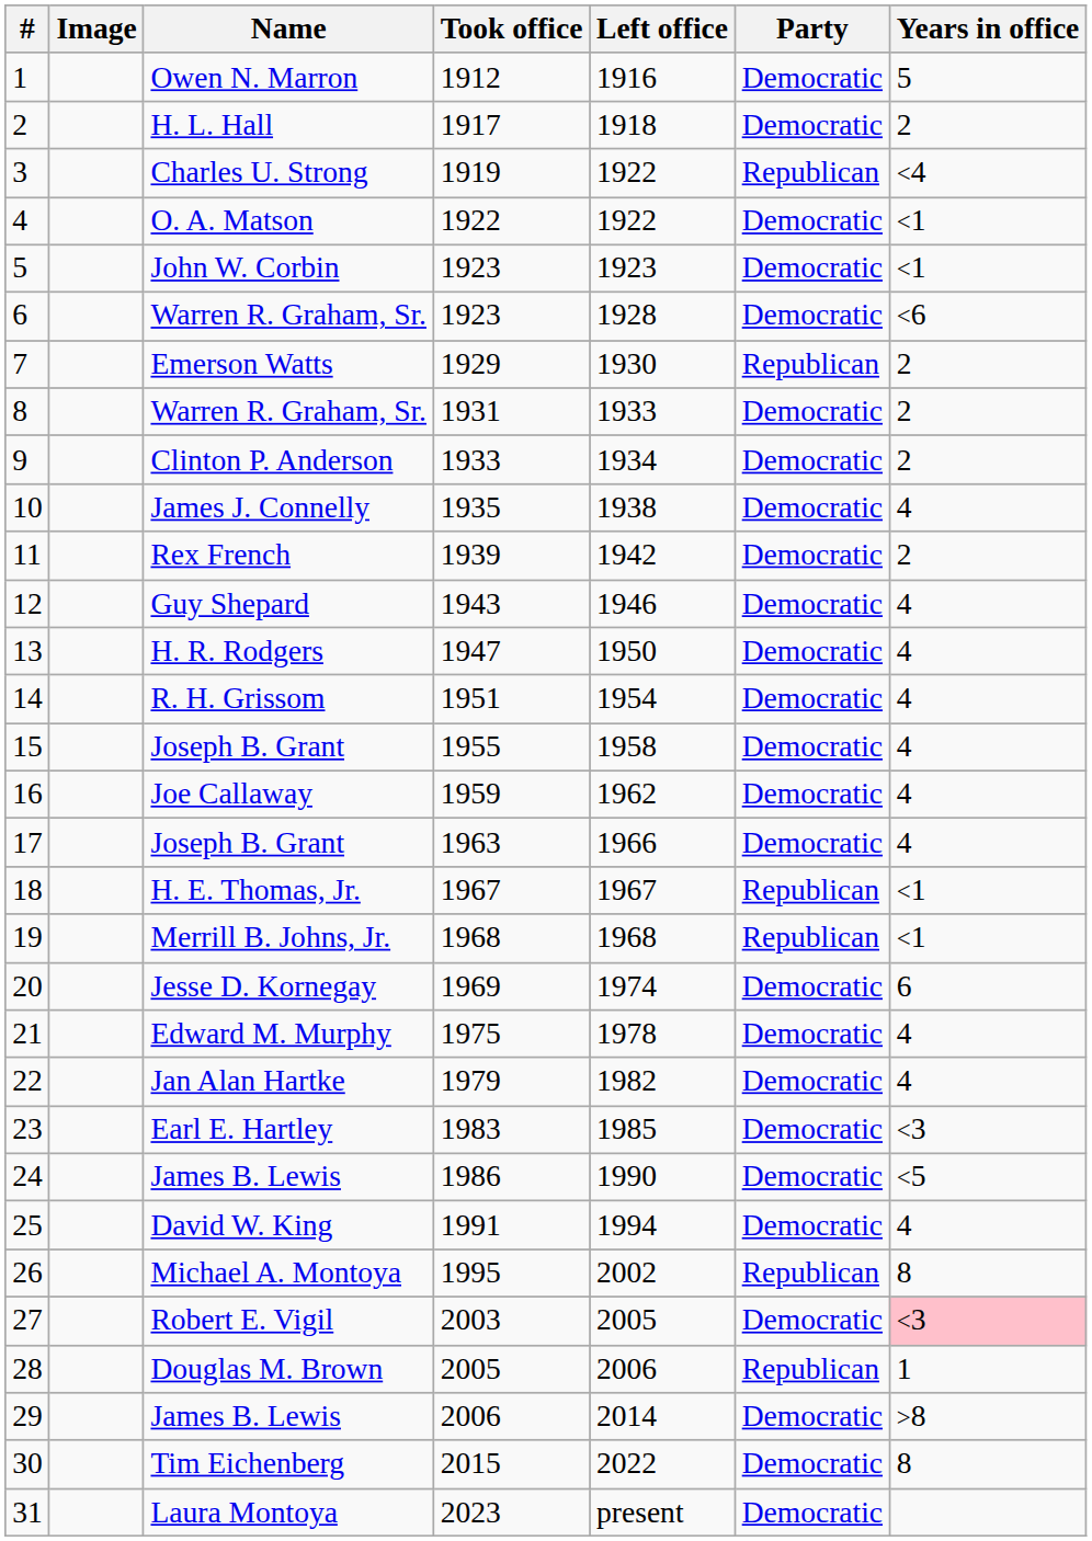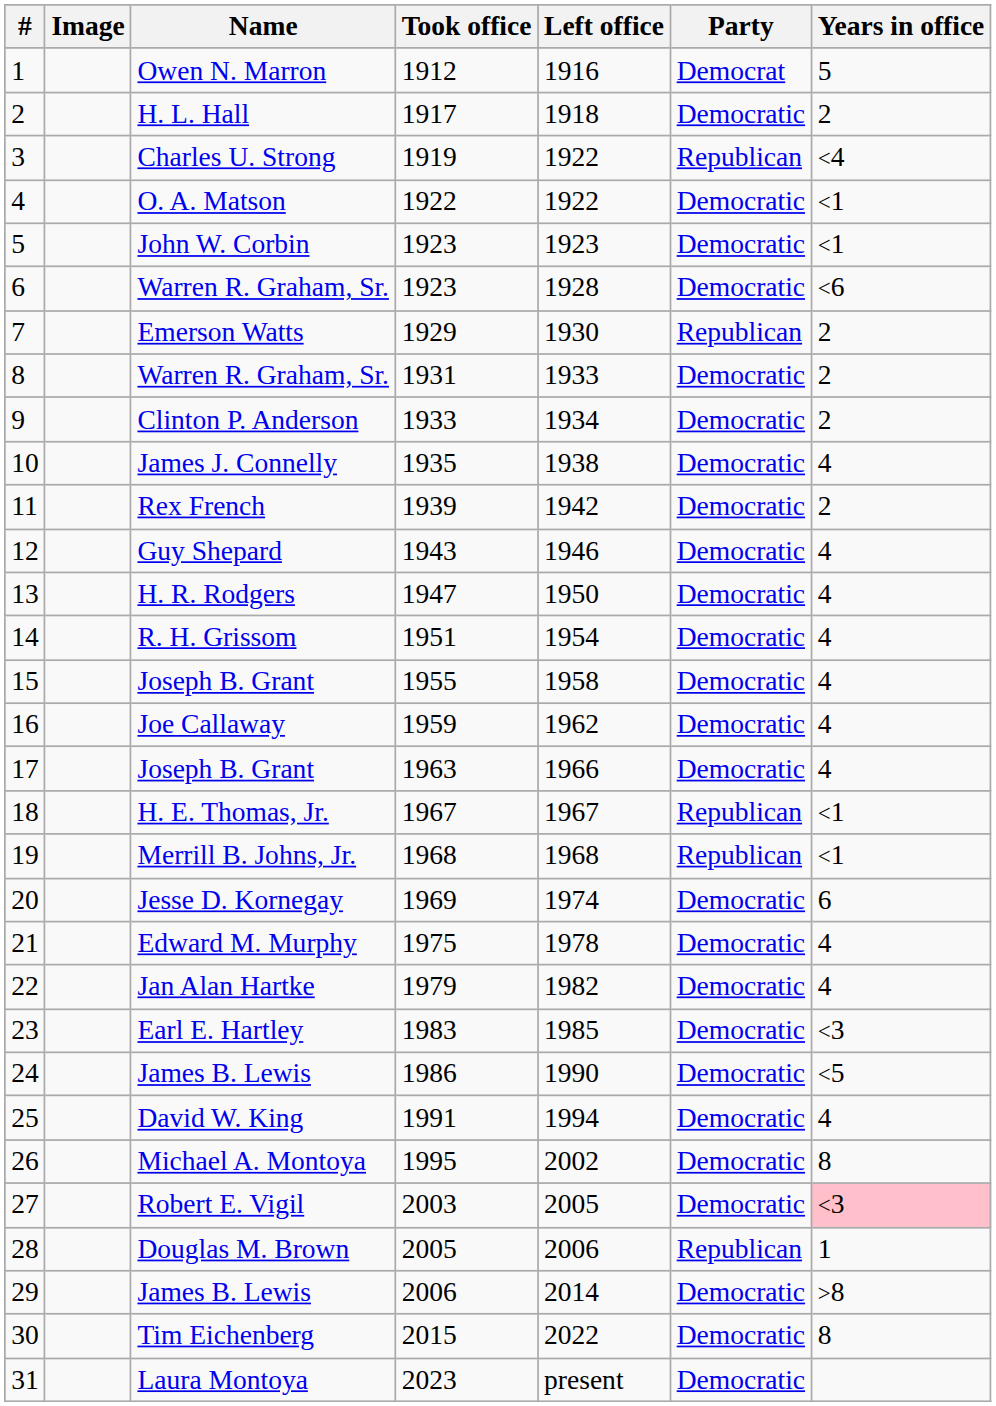 <table class="wikitable">
 <tr>
 <th>#</th>
 <th>Image</th>
 <th>Name</th>
 <th>Took office</th>
 <th>Left office</th>
 <th>Party</th>
 <th>Years in office</th>
 </tr>
 <tr>
 <td>1</td>
 <td></td>
 <td><a href='#'>Owen N. Marron</a></td>
 <td>1912</td>
 <td>1916</td>
-<td><a href='#'>Democratic</a></td>
+<td><a href='#'>Democrat</a></td>
 <td>5 </td>
 </tr>
 <tr>
 <td>2</td>
 <td></td>
 <td><a href='#'>H. L. Hall</a></td>
 <td>1917</td>
 <td>1918</td>
 <td><a href='#'>Democratic</a></td>
 <td>2</td>
 </tr>
 <tr>
 <td>3</td>
 <td></td>
 <td><a href='#'>Charles U. Strong</a></td>
 <td>1919</td>
 <td>1922</td>
 <td><a href='#'>Republican</a></td>
 <td><small><</small>4 </td>
 </tr>
 <tr>
 <td>4</td>
 <td></td>
 <td><a href='#'>O. A. Matson</a></td>
 <td>1922</td>
 <td>1922</td>
 <td><a href='#'>Democratic</a></td>
 <td><small><</small>1 </td>
 </tr>
 <tr>
 <td>5</td>
 <td></td>
 <td><a href='#'>John W. Corbin</a></td>
 <td>1923</td>
 <td>1923</td>
 <td><a href='#'>Democratic</a></td>
 <td><small><</small>1 </td>
 </tr>
 <tr>
 <td>6</td>
 <td></td>
 <td><a href='#'>Warren R. Graham, Sr.</a></td>
 <td>1923</td>
 <td>1928</td>
 <td><a href='#'>Democratic</a></td>
 <td><small><</small>6 </td>
 </tr>
 <tr>
 <td>7</td>
 <td></td>
 <td><a href='#'>Emerson Watts</a></td>
 <td>1929</td>
 <td>1930</td>
 <td><a href='#'>Republican</a></td>
 <td>2</td>
 </tr>
 <tr>
 <td>8</td>
 <td></td>
 <td><a href='#'>Warren R. Graham, Sr.</a></td>
 <td>1931</td>
 <td>1933</td>
 <td><a href='#'>Democratic</a></td>
 <td>2 </td>
 </tr>
 <tr>
 <td>9</td>
 <td></td>
 <td><a href='#'>Clinton P. Anderson</a></td>
 <td>1933</td>
 <td>1934</td>
 <td><a href='#'>Democratic</a></td>
 <td>2 </td>
 </tr>
 <tr>
 <td>10</td>
 <td></td>
 <td><a href='#'>James J. Connelly</a></td>
 <td>1935</td>
 <td>1938</td>
 <td><a href='#'>Democratic</a></td>
 <td>4</td>
 </tr>
 <tr>
 <td>11</td>
 <td></td>
 <td><a href='#'>Rex French</a></td>
 <td>1939</td>
 <td>1942</td>
 <td><a href='#'>Democratic</a></td>
 <td>2 </td>
 </tr>
 <tr>
 <td>12</td>
 <td></td>
 <td><a href='#'>Guy Shepard</a></td>
 <td>1943</td>
 <td>1946</td>
 <td><a href='#'>Democratic</a></td>
 <td>4</td>
 </tr>
 <tr>
 <td>13</td>
 <td></td>
 <td><a href='#'>H. R. Rodgers</a></td>
 <td>1947</td>
 <td>1950</td>
 <td><a href='#'>Democratic</a></td>
 <td>4</td>
 </tr>
 <tr>
 <td>14</td>
 <td></td>
 <td><a href='#'>R. H. Grissom</a></td>
 <td>1951</td>
 <td>1954</td>
 <td><a href='#'>Democratic</a></td>
 <td>4</td>
 </tr>
 <tr>
 <td>15</td>
 <td></td>
 <td><a href='#'>Joseph B. Grant</a></td>
 <td>1955</td>
 <td>1958</td>
 <td><a href='#'>Democratic</a></td>
 <td>4</td>
 </tr>
 <tr>
 <td>16</td>
 <td></td>
 <td><a href='#'>Joe Callaway</a></td>
 <td>1959</td>
 <td>1962</td>
 <td><a href='#'>Democratic</a></td>
 <td>4</td>
 </tr>
 <tr>
 <td>17</td>
 <td></td>
 <td><a href='#'>Joseph B. Grant</a></td>
 <td>1963</td>
 <td>1966</td>
 <td><a href='#'>Democratic</a></td>
 <td>4</td>
 </tr>
 <tr>
 <td>18</td>
 <td></td>
 <td><a href='#'>H. E. Thomas, Jr.</a></td>
 <td>1967</td>
 <td>1967</td>
 <td><a href='#'>Republican</a></td>
 <td><small><</small>1 </td>
 </tr>
 <tr>
 <td>19</td>
 <td></td>
 <td><a href='#'>Merrill B. Johns, Jr.</a></td>
 <td>1968</td>
 <td>1968</td>
 <td><a href='#'>Republican</a></td>
 <td><small><</small>1 </td>
 </tr>
 <tr>
 <td>20</td>
 <td></td>
 <td><a href='#'>Jesse D. Kornegay</a></td>
 <td>1969</td>
 <td>1974</td>
 <td><a href='#'>Democratic</a></td>
 <td>6</td>
 </tr>
 <tr>
 <td>21</td>
 <td></td>
 <td><a href='#'>Edward M. Murphy</a></td>
 <td>1975</td>
 <td>1978</td>
 <td><a href='#'>Democratic</a></td>
 <td>4</td>
 </tr>
 <tr>
 <td>22</td>
 <td></td>
 <td><a href='#'>Jan Alan Hartke</a></td>
 <td>1979</td>
 <td>1982</td>
 <td><a href='#'>Democratic</a></td>
 <td>4</td>
 </tr>
 <tr>
 <td>23</td>
 <td></td>
 <td><a href='#'>Earl E. Hartley</a></td>
 <td>1983</td>
 <td>1985</td>
 <td><a href='#'>Democratic</a></td>
 <td><small><</small>3 </td>
 </tr>
 <tr>
 <td>24</td>
 <td></td>
 <td><a href='#'>James B. Lewis</a></td>
 <td>1986</td>
 <td>1990</td>
 <td><a href='#'>Democratic</a></td>
 <td><small><</small>5 </td>
 </tr>
 <tr>
 <td>25</td>
 <td></td>
 <td><a href='#'>David W. King</a></td>
 <td>1991</td>
 <td>1994</td>
 <td><a href='#'>Democratic</a></td>
 <td>4</td>
 </tr>
 <tr>
 <td>26</td>
 <td></td>
 <td><a href='#'>Michael A. Montoya</a></td>
 <td>1995</td>
 <td>2002</td>
-<td><a href='#'>Republican</a></td>
+<td><a href='#'>Democratic</a></td>
 <td>8</td>
 </tr>
 <tr>
 <td>27</td>
 <td></td>
 <td><a href='#'>Robert E. Vigil</a></td>
 <td>2003</td>
 <td>2005</td>
 <td><a href='#'>Democratic</a></td>
 <td style="background: pink;"><small><</small>3 </td>
 </tr>
 <tr>
 <td>28</td>
 <td></td>
 <td><a href='#'>Douglas M. Brown</a></td>
 <td>2005</td>
 <td>2006</td>
 <td><a href='#'>Republican</a></td>
 <td>1 </td>
 </tr>
 <tr>
 <td>29</td>
 <td></td>
 <td><a href='#'>James B. Lewis</a></td>
 <td>2006</td>
 <td>2014</td>
 <td><a href='#'>Democratic</a></td>
 <td><small>></small>8 </td>
 </tr>
 <tr>
 <td>30</td>
 <td></td>
 <td><a href='#'>Tim Eichenberg</a></td>
 <td>2015</td>
 <td>2022</td>
 <td><a href='#'>Democratic</a></td>
 <td>8</td>
 </tr>
 <tr>
 <td>31</td>
 <td></td>
 <td><a href='#'>Laura Montoya</a></td>
 <td>2023</td>
 <td>present</td>
 <td><a href='#'>Democratic</a></td>
 <td></td>
 </tr>
 <tr>
 </tr>
 </table>
